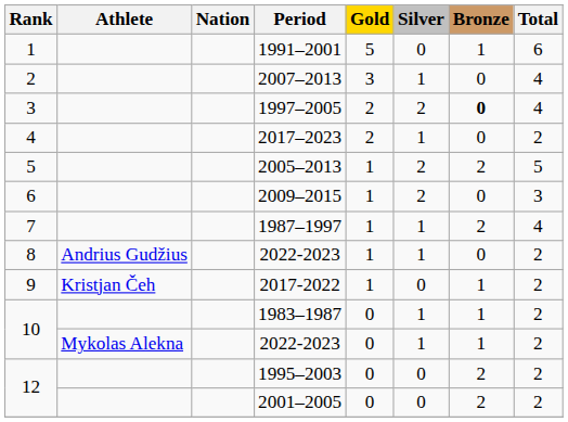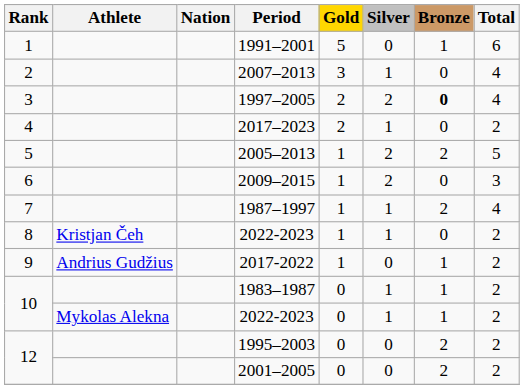 <table class="wikitable sortable" style="text-align:center">
 <tr>
 <th class="unsortable">Rank</th>
 <th>Athlete</th>
 <th>Nation</th>
 <th>Period</th>
 <th style="background-color:gold">Gold</th>
 <th style="background-color:silver">Silver</th>
 <th style="background-color:#cc9966">Bronze</th>
 <th>Total</th>
 </tr>
 <tr>
 <td>1</td>
 <td align=left></td>
 <td align=left></td>
 <td>1991–2001</td>
 <td>5</td>
 <td>0</td>
 <td>1</td>
 <td>6</td>
 </tr>
 <tr>
 <td>2</td>
 <td align=left></td>
 <td align=left></td>
 <td>2007–2013</td>
 <td>3</td>
 <td>1</td>
 <td>0</td>
 <td>4</td>
 </tr>
 <tr>
 <td>3</td>
 <td align=left></td>
 <td align=left></td>
 <td>1997–2005</td>
 <td>2</td>
 <td>2</td>
 <td><strong>0</strong></td>
 <td>4</td>
 </tr>
 <tr>
 <td>4</td>
 <td align="left"></td>
 <td align="left"></td>
 <td>2017–2023</td>
 <td>2</td>
 <td>1</td>
 <td>0</td>
 <td>2</td>
 </tr>
 <tr>
 <td>5</td>
 <td align="left"></td>
 <td align="left"></td>
 <td>2005–2013</td>
 <td>1</td>
 <td>2</td>
 <td>2</td>
 <td>5</td>
 </tr>
 <tr>
 <td>6</td>
 <td align="left"></td>
 <td align="left"></td>
 <td>2009–2015</td>
 <td>1</td>
 <td>2</td>
 <td>0</td>
 <td>3</td>
 </tr>
 <tr>
 <td>7</td>
 <td align="left"></td>
 <td align="left"></td>
 <td>1987–1997</td>
 <td>1</td>
 <td>1</td>
 <td>2</td>
 <td>4</td>
 </tr>
 <tr>
 <td>8</td>
-<td align="left"><a href='#'>Andrius Gudžius</a></td>
+<td align="left"><a href='#'>Kristjan Čeh</a></td>
 <td align="left"></td>
 <td>2022-2023</td>
 <td>1</td>
 <td>1</td>
 <td>0</td>
 <td>2</td>
 </tr>
 <tr>
 <td>9</td>
-<td align="left"><a href='#'>Kristjan Čeh</a></td>
+<td align="left"><a href='#'>Andrius Gudžius</a></td>
 <td align="left"></td>
 <td>2017-2022</td>
 <td>1</td>
 <td>0</td>
 <td>1</td>
 <td>2</td>
 </tr>
 <tr>
 <td rowspan="2">10</td>
 <td align="left"></td>
 <td align="left"></td>
 <td>1983–1987</td>
 <td>0</td>
 <td>1</td>
 <td>1</td>
 <td>2</td>
 </tr>
 <tr>
 <td align="left"><a href='#'>Mykolas Alekna</a></td>
 <td align="left"></td>
 <td>2022-2023</td>
 <td>0</td>
 <td>1</td>
 <td>1</td>
 <td>2</td>
 </tr>
 <tr>
 <td rowspan="2">12</td>
 <td align="left"></td>
 <td align="left"></td>
 <td>1995–2003</td>
 <td>0</td>
 <td>0</td>
 <td>2</td>
 <td>2</td>
 </tr>
 <tr>
 <td align="left"></td>
 <td align="left"></td>
 <td>2001–2005</td>
 <td>0</td>
 <td>0</td>
 <td>2</td>
 <td>2</td>
 </tr>
 <tr>
 </tr>
 </table>
